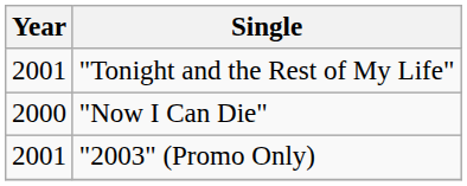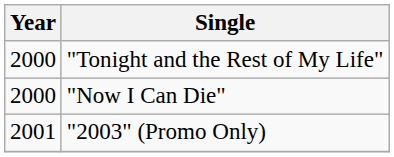 <table class="wikitable">
 <tr>
 <th>Year</th>
 <th>Single</th>
 </tr>
 <tr>
-<td>2001</td>
+<td>2000</td>
 <td>"Tonight and the Rest of My Life"</td>
 </tr>
 <tr>
 <td>2000</td>
 <td>"Now I Can Die"</td>
 </tr>
 <tr>
 <td>2001</td>
 <td>"2003" (Promo Only)</td>
 </tr>
 <tr>
 </tr>
 </table>
